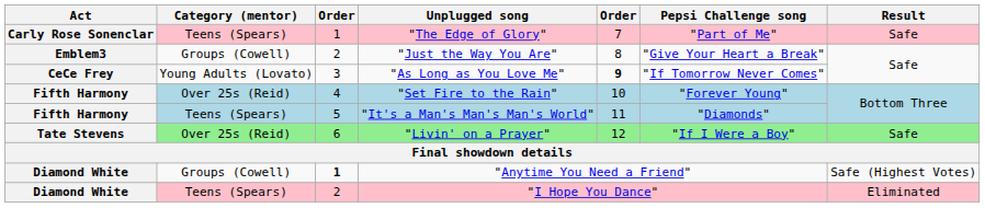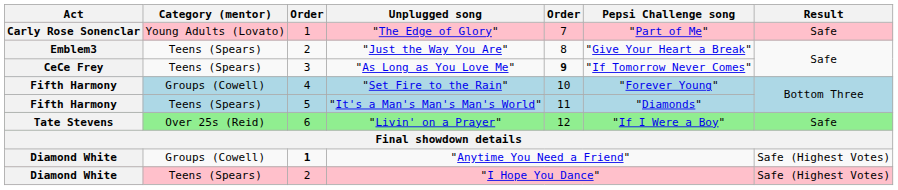 <table class="wikitable plainrowheaders" style="text-align:center;">
 <tr>
 <th scope="col">Act</th>
 <th scope="col">Category (mentor)</th>
 <th scope="col">Order</th>
 <th scope="col">Unplugged song</th>
 <th scope="col">Order</th>
 <th scope="col">Pepsi Challenge song</th>
 <th scope="col">Result</th>
 </tr>
 <tr style="background:pink;">
 <th scope="row">Carly Rose Sonenclar</th>
-<td>Teens (Spears)</td>
+<td>Young Adults (Lovato)</td>
 <td>1</td>
 <td>"<a href='#'>The Edge of Glory</a>"</td>
 <td>7</td>
 <td>"<a href='#'>Part of Me</a>"</td>
 <td>Safe</td>
 </tr>
 <tr>
 <th scope="row">Emblem3</th>
-<td>Groups (Cowell)</td>
+<td>Teens (Spears)</td>
 <td>2</td>
 <td>"<a href='#'>Just the Way You Are</a>"</td>
 <td>8</td>
 <td>"<a href='#'>Give Your Heart a Break</a>"</td>
 <td rowspan=2>Safe</td>
 </tr>
 <tr>
 <th scope="row">CeCe Frey</th>
-<td>Young Adults (Lovato)</td>
+<td>Teens (Spears)</td>
 <td>3</td>
 <td>"<a href='#'>As Long as You Love Me</a>"</td>
 <td><strong>9</strong></td>
 <td>"<a href='#'>If Tomorrow Never Comes</a>"</td>
 </tr>
 <tr style="background:lightblue;">
 <th scope="row">Fifth Harmony</th>
-<td>Over 25s (Reid)</td>
+<td>Groups (Cowell)</td>
 <td>4</td>
 <td>"<a href='#'>Set Fire to the Rain</a>"</td>
 <td>10</td>
 <td>"<a href='#'>Forever Young</a>"</td>
 <td rowspan=2>Bottom Three</td>
 </tr>
 <tr style="background:lightblue;">
 <th scope=row>Fifth Harmony</th>
 <td>Teens (Spears)</td>
 <td>5</td>
 <td>"<a href='#'>It's a Man's Man's Man's World</a>"</td>
 <td>11</td>
 <td>"<a href='#'>Diamonds</a>"</td>
 </tr>
 <tr style="background:lightgreen;">
 <th scope="row">Tate Stevens</th>
 <td>Over 25s (Reid)</td>
 <td>6</td>
 <td>"<a href='#'>Livin' on a Prayer</a>"</td>
 <td>12</td>
 <td>"<a href='#'>If I Were a Boy</a>"</td>
 <td>Safe</td>
 </tr>
 <tr>
 <th colspan=7>Final showdown details</th>
 </tr>
 <tr>
 <th scope="row">Diamond White</th>
 <td>Groups (Cowell)</td>
 <td><strong>1</strong></td>
 <td colspan=3>"<a href='#'>Anytime You Need a Friend</a>"</td>
 <td>Safe (Highest Votes)</td>
 </tr>
 <tr style="background:pink;">
 <th scope=row>Diamond White</th>
 <td>Teens (Spears)</td>
 <td>2</td>
 <td colspan=3>"<a href='#'>I Hope You Dance</a>"</td>
-<td>Eliminated</td>
+<td>Safe (Highest Votes)</td>
 </tr>
 </table>
